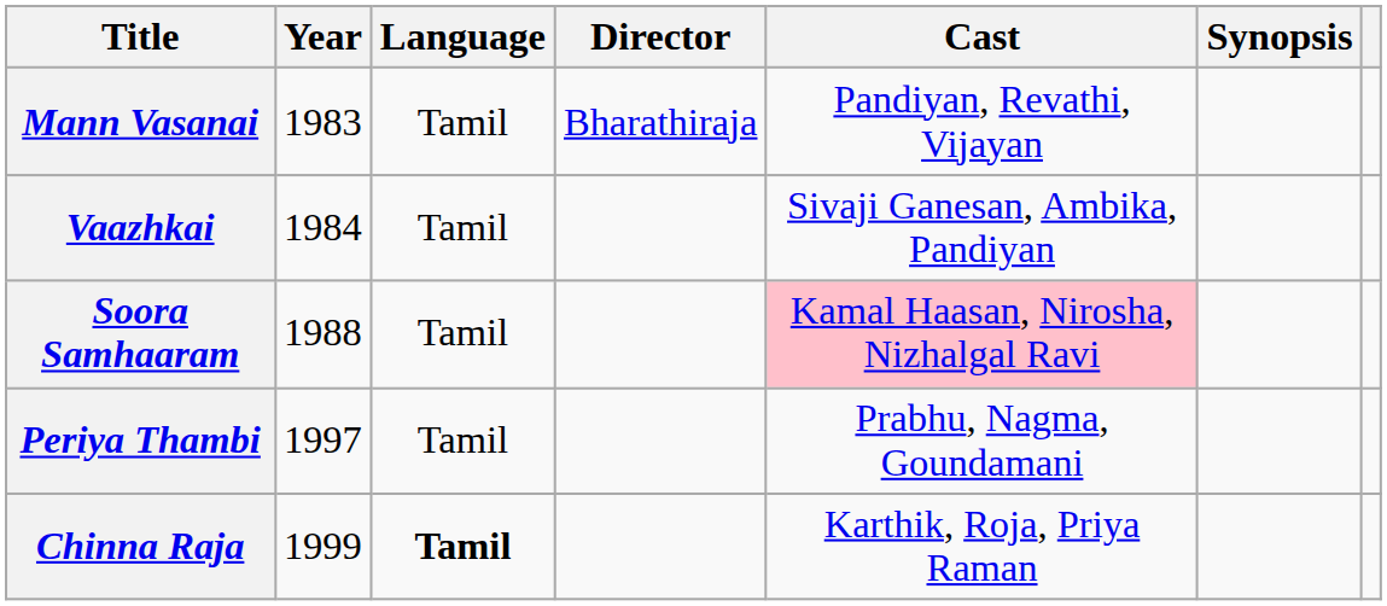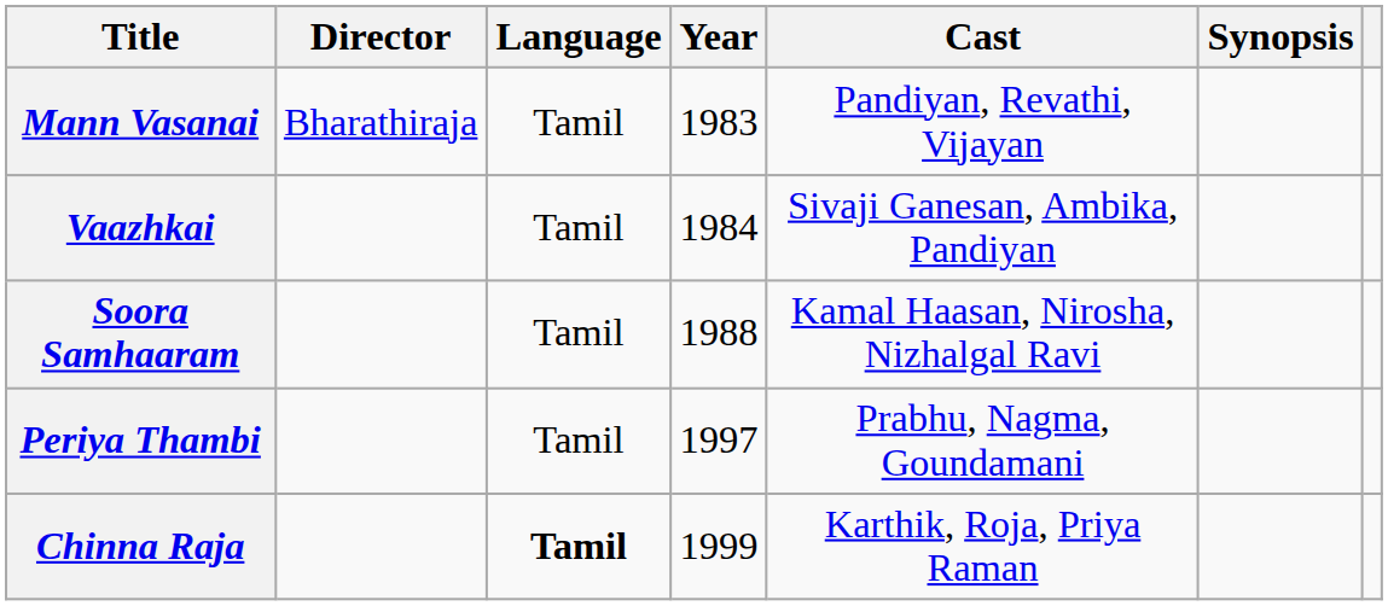 <table class="wikitable plainrowheaders sortable" style="width: 90%; text-align: center;">
 <tr>
 <th scope="col">Title</th>
+<th scope="col">Director</th>
+<th scope="col">Language</th>
 <th scope="col">Year</th>
-<th scope="col">Language</th>
-<th scope="col">Director</th>
 <th scope="col">Cast</th>
 <th scope="col" class="unsortable">Synopsis</th>
 <th scope="col" class="unsortable"></th>
 </tr>
 <tr>
 <th scope="row"><em><a href='#'>Mann Vasanai</a></em></th>
+<td><a href='#'>Bharathiraja</a></td>
+<td>Tamil</td>
 <td>1983</td>
-<td>Tamil</td>
-<td><a href='#'>Bharathiraja</a></td>
 <td><a href='#'>Pandiyan</a>, <a href='#'>Revathi</a>, <a href='#'>Vijayan</a></td>
 <td></td>
 <td></td>
 </tr>
 <tr>
 <th scope="row"><em><a href='#'>Vaazhkai</a></em></th>
+<td></td>
+<td>Tamil</td>
 <td>1984</td>
-<td>Tamil</td>
-<td></td>
 <td><a href='#'>Sivaji Ganesan</a>, <a href='#'>Ambika</a>, <a href='#'>Pandiyan</a></td>
 <td></td>
 <td></td>
 </tr>
 <tr>
 <th scope="row"><em><a href='#'>Soora Samhaaram</a></em></th>
+<td></td>
+<td>Tamil</td>
 <td>1988</td>
-<td>Tamil</td>
-<td></td>
-<td style="background: pink;"><a href='#'>Kamal Haasan</a>, <a href='#'>Nirosha</a>, <a href='#'>Nizhalgal Ravi</a></td>
+<td><a href='#'>Kamal Haasan</a>, <a href='#'>Nirosha</a>, <a href='#'>Nizhalgal Ravi</a></td>
 <td></td>
 <td></td>
 </tr>
 <tr>
 <th scope="row"><em><a href='#'>Periya Thambi</a></em></th>
+<td></td>
+<td>Tamil</td>
 <td>1997</td>
-<td>Tamil</td>
-<td></td>
 <td><a href='#'>Prabhu</a>, <a href='#'>Nagma</a>, <a href='#'>Goundamani</a></td>
 <td></td>
 <td></td>
 </tr>
 <tr>
 <th scope="row"><em><a href='#'>Chinna Raja</a></em></th>
+<td></td>
+<td><strong>Tamil</strong></td>
 <td>1999</td>
-<td><strong>Tamil</strong></td>
-<td></td>
 <td><a href='#'>Karthik</a>, <a href='#'>Roja</a>, <a href='#'>Priya Raman</a></td>
 <td></td>
 <td></td>
 </tr>
 </table>
